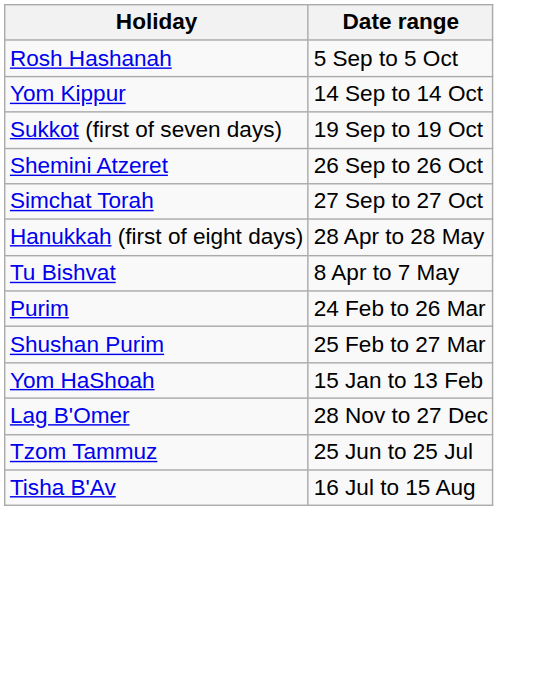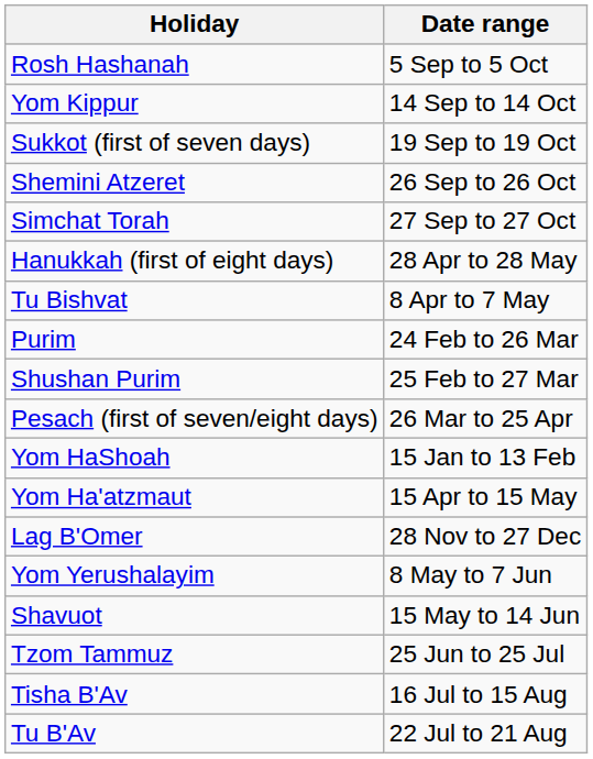 <table class="wikitable floatright">
 <tr>
 <th>Holiday</th>
 <th>Date range</th>
 </tr>
 <tr>
 <td><a href='#'>Rosh Hashanah</a></td>
 <td>5 Sep	to 5 Oct</td>
 </tr>
 <tr>
 <td><a href='#'>Yom Kippur</a></td>
 <td>14 Sep	to 14 Oct</td>
 </tr>
 <tr>
 <td><a href='#'>Sukkot</a> (first of seven days)</td>
 <td>19 Sep	to 19 Oct</td>
 </tr>
 <tr>
 <td><a href='#'>Shemini Atzeret</a></td>
 <td>26 Sep	to 26 Oct</td>
 </tr>
 <tr>
 <td><a href='#'>Simchat Torah</a></td>
 <td>27 Sep	to 27 Oct</td>
 </tr>
 <tr>
 <td><a href='#'>Hanukkah</a> (first of eight days)</td>
 <td>28 Apr	to 28 May</td>
 </tr>
 <tr>
 <td><a href='#'>Tu Bishvat</a></td>
 <td>8 Apr	to 7 May</td>
 </tr>
 <tr>
 <td><a href='#'>Purim</a></td>
 <td>24 Feb	to 26 Mar</td>
 </tr>
 <tr>
 <td><a href='#'>Shushan Purim</a></td>
 <td>25 Feb	to 27 Mar</td>
 </tr>
 <tr>
+<td><a href='#'>Pesach</a> (first of seven/eight days)</td>
+<td>26 Mar	to 25 Apr</td>
+</tr>
+<tr>
 <td><a href='#'>Yom HaShoah</a></td>
 <td>15 Jan	to 13 Feb</td>
 </tr>
 <tr>
+<td><a href='#'>Yom Ha'atzmaut</a></td>
+<td>15 Apr	to 15 May</td>
+</tr>
+<tr>
 <td><a href='#'>Lag B'Omer</a></td>
 <td>28 Nov	to 27 Dec</td>
+</tr>
+<tr>
+<td><a href='#'>Yom Yerushalayim</a></td>
+<td>8 May	to 7 Jun</td>
+</tr>
+<tr>
+<td><a href='#'>Shavuot</a></td>
+<td>15 May	to 14 Jun</td>
 </tr>
 <tr>
 <td><a href='#'>Tzom Tammuz</a></td>
 <td>25 Jun	to 25 Jul</td>
 </tr>
 <tr>
 <td><a href='#'>Tisha B'Av</a></td>
 <td>16 Jul	to 15 Aug</td>
 </tr>
+<tr>
+<td><a href='#'>Tu B'Av</a></td>
+<td>22 Jul	to 21 Aug</td>
+</tr>
 </table>
